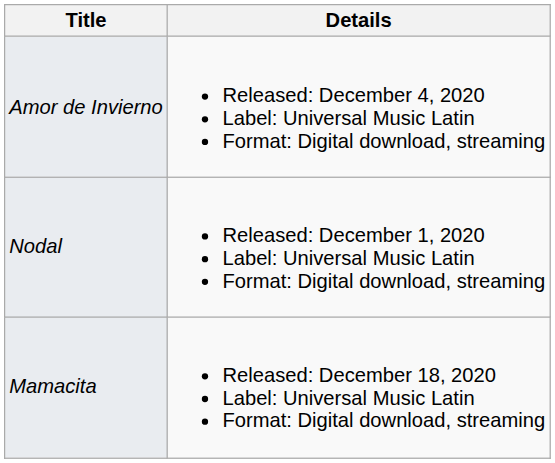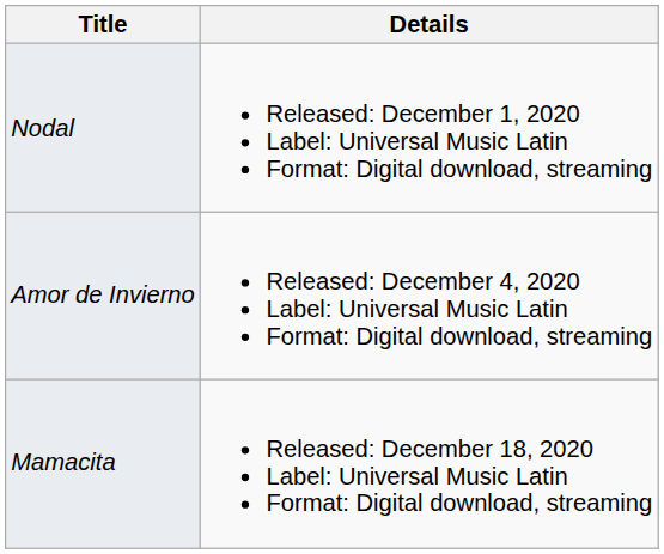 <table class="wikitable">
 <tr>
 <th>Title</th>
 <th>Details</th>
 </tr>
 <tr>
+<td style="background-color:#E9ECF0"><em>Nodal</em></td>
+<td><br><ul><li>Released: December 1, 2020</li><li>Label: Universal Music Latin</li><li>Format: Digital download, streaming</li></ul></td>
+</tr>
+<tr>
 <td style="background-color:#E9ECF0"><em>Amor de Invierno</em></td>
 <td><br><ul><li>Released: December 4, 2020</li><li>Label: Universal Music Latin</li><li>Format: Digital download, streaming</li></ul></td>
-</tr>
-<tr>
-<td style="background-color:#E9ECF0"><em>Nodal</em></td>
-<td><br><ul><li>Released: December 1, 2020</li><li>Label: Universal Music Latin</li><li>Format: Digital download, streaming</li></ul></td>
 </tr>
 <tr>
 <td style="background-color:#E9ECF0"><em>Mamacita</em></td>
 <td><br><ul><li>Released: December 18, 2020</li><li>Label: Universal Music Latin</li><li>Format: Digital download, streaming</li></ul></td>
 </tr>
 </table>
